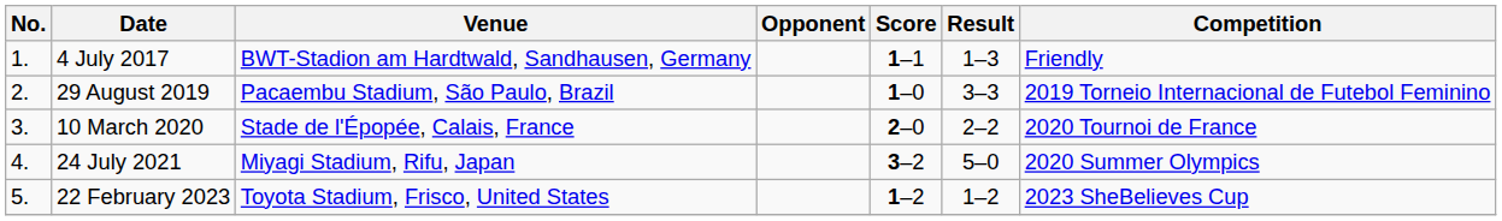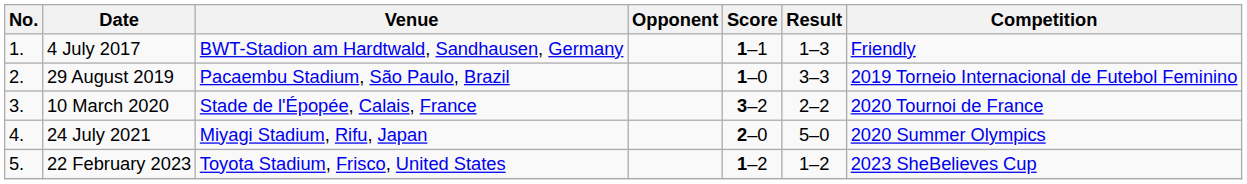 <table class="wikitable collapsible sortable" style="font-size:90%">
 <tr>
 <th>No.</th>
 <th>Date</th>
 <th>Venue</th>
 <th>Opponent</th>
 <th>Score</th>
 <th>Result</th>
 <th>Competition</th>
 </tr>
 <tr>
 <td>1.</td>
 <td>4 July 2017</td>
 <td><a href='#'>BWT-Stadion am Hardtwald</a>, <a href='#'>Sandhausen</a>, <a href='#'>Germany</a></td>
 <td></td>
 <td align=center><strong>1</strong>–1</td>
 <td align=center>1–3</td>
 <td><a href='#'>Friendly</a></td>
 </tr>
 <tr>
 <td>2.</td>
 <td>29 August 2019</td>
 <td><a href='#'>Pacaembu Stadium</a>, <a href='#'>São Paulo</a>, <a href='#'>Brazil</a></td>
 <td></td>
 <td align=center><strong>1</strong>–0</td>
 <td align=center>3–3</td>
 <td><a href='#'>2019 Torneio Internacional de Futebol Feminino</a></td>
 </tr>
 <tr>
 <td>3.</td>
 <td>10 March 2020</td>
 <td><a href='#'>Stade de l'Épopée</a>, <a href='#'>Calais</a>, <a href='#'>France</a></td>
 <td></td>
-<td align=center><strong>2</strong>–0</td>
+<td align=center><strong>3</strong>–2</td>
 <td align=center>2–2</td>
 <td><a href='#'>2020 Tournoi de France</a></td>
 </tr>
 <tr>
 <td>4.</td>
 <td>24 July 2021</td>
 <td><a href='#'>Miyagi Stadium</a>, <a href='#'>Rifu</a>, <a href='#'>Japan</a></td>
 <td></td>
-<td align=center><strong>3</strong>–2</td>
+<td align=center><strong>2</strong>–0</td>
 <td align=center>5–0</td>
 <td><a href='#'>2020 Summer Olympics</a></td>
 </tr>
 <tr>
 <td>5.</td>
 <td>22 February 2023</td>
 <td><a href='#'>Toyota Stadium</a>, <a href='#'>Frisco</a>, <a href='#'>United States</a></td>
 <td></td>
 <td align=center><strong>1</strong>–2</td>
 <td align=center>1–2</td>
 <td><a href='#'>2023 SheBelieves Cup</a></td>
 </tr>
 <tr>
 </tr>
 </table>
